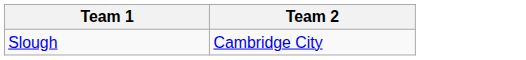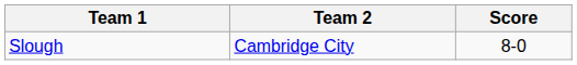 <table class="wikitable" style="font-size: 100%">
 <tr>
 <th width=200>Team 1</th>
 <th width=200>Team 2</th>
+<th width=100>Score</th>
 </tr>
 <tr>
 <td><a href='#'>Slough</a></td>
 <td><a href='#'>Cambridge City</a></td>
+<td align=center>8-0</td>
 </tr>
 </table>
